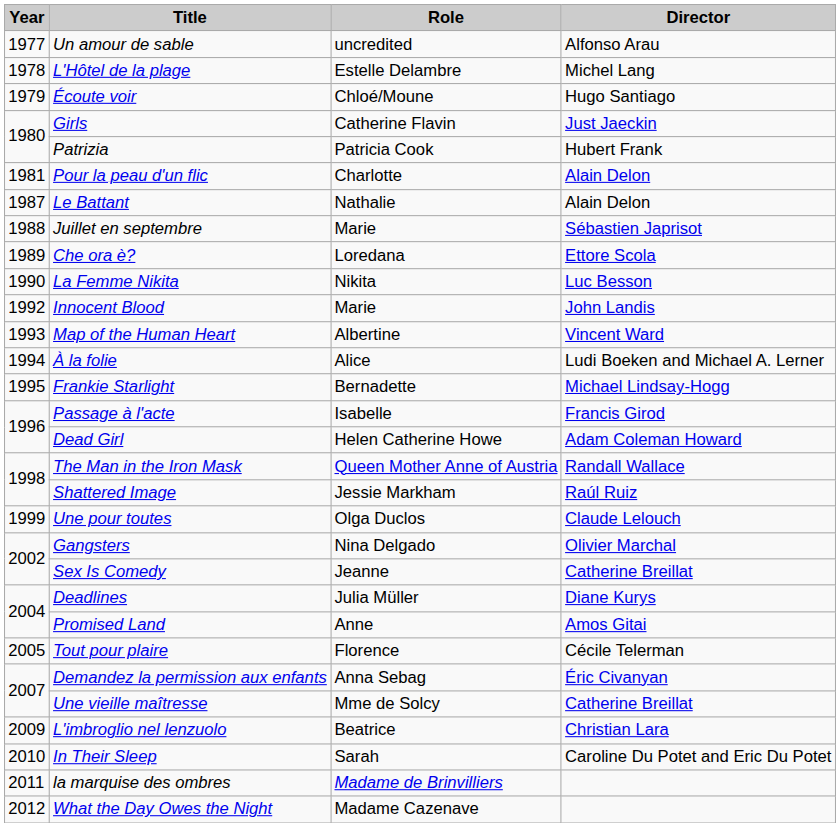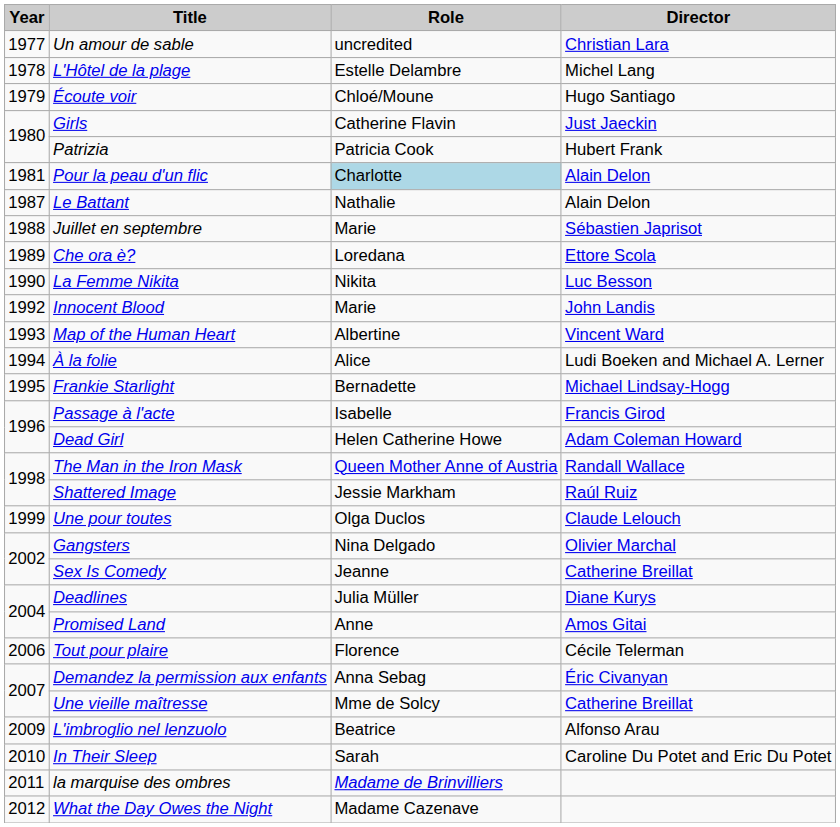 <table class="wikitable">
 <tr>
 <th style="background: #CCCCCC;">Year</th>
 <th style="background: #CCCCCC;">Title</th>
 <th style="background: #CCCCCC;">Role</th>
 <th style="background: #CCCCCC;">Director</th>
 </tr>
 <tr>
 <td>1977</td>
 <td><em>Un amour de sable</em></td>
 <td>uncredited</td>
-<td>Alfonso Arau</td>
+<td><a href='#'>Christian Lara</a></td>
 </tr>
 <tr>
 <td>1978</td>
 <td><em><a href='#'>L'Hôtel de la plage</a></em></td>
 <td>Estelle Delambre</td>
 <td>Michel Lang</td>
 </tr>
 <tr>
 <td>1979</td>
 <td><em><a href='#'>Écoute voir</a></em></td>
 <td>Chloé/Moune</td>
 <td>Hugo Santiago</td>
 </tr>
 <tr>
 <td rowspan=2>1980</td>
 <td><em><a href='#'>Girls</a></em></td>
 <td>Catherine Flavin</td>
 <td><a href='#'>Just Jaeckin</a></td>
 </tr>
 <tr>
 <td><em>Patrizia</em></td>
 <td>Patricia Cook</td>
 <td>Hubert Frank</td>
 </tr>
 <tr>
 <td>1981</td>
 <td><em><a href='#'>Pour la peau d'un flic</a></em></td>
-<td>Charlotte</td>
+<td style="background: lightblue;">Charlotte</td>
 <td><a href='#'>Alain Delon</a></td>
 </tr>
 <tr>
 <td>1987</td>
 <td><em><a href='#'>Le Battant</a></em></td>
 <td>Nathalie</td>
 <td>Alain Delon</td>
 </tr>
 <tr>
 <td>1988</td>
 <td><em>Juillet en septembre</em></td>
 <td>Marie</td>
 <td><a href='#'>Sébastien Japrisot</a></td>
 </tr>
 <tr>
 <td>1989</td>
 <td><em><a href='#'>Che ora è?</a></em></td>
 <td>Loredana</td>
 <td><a href='#'>Ettore Scola</a></td>
 </tr>
 <tr>
 <td>1990</td>
 <td><em><a href='#'>La Femme Nikita</a></em></td>
 <td>Nikita</td>
 <td><a href='#'>Luc Besson</a></td>
 </tr>
 <tr>
 <td>1992</td>
 <td><em><a href='#'>Innocent Blood</a></em></td>
 <td>Marie</td>
 <td><a href='#'>John Landis</a></td>
 </tr>
 <tr>
 <td>1993</td>
 <td><em><a href='#'>Map of the Human Heart</a></em></td>
 <td>Albertine</td>
 <td><a href='#'>Vincent Ward</a></td>
 </tr>
 <tr>
 <td>1994</td>
 <td><em><a href='#'>À la folie</a></em></td>
 <td>Alice</td>
 <td>Ludi Boeken and Michael A. Lerner</td>
 </tr>
 <tr>
 <td>1995</td>
 <td><em><a href='#'>Frankie Starlight</a></em></td>
 <td>Bernadette</td>
 <td><a href='#'>Michael Lindsay-Hogg</a></td>
 </tr>
 <tr>
 <td rowspan=2>1996</td>
 <td><em><a href='#'>Passage à l'acte</a></em></td>
 <td>Isabelle</td>
 <td><a href='#'>Francis Girod</a></td>
 </tr>
 <tr>
 <td><em><a href='#'>Dead Girl</a></em></td>
 <td>Helen Catherine Howe</td>
 <td><a href='#'>Adam Coleman Howard</a></td>
 </tr>
 <tr>
 <td rowspan=2>1998</td>
 <td><em><a href='#'>The Man in the Iron Mask</a></em></td>
 <td><a href='#'>Queen Mother Anne of Austria</a></td>
 <td><a href='#'>Randall Wallace</a></td>
 </tr>
 <tr>
 <td><em><a href='#'>Shattered Image</a></em></td>
 <td>Jessie Markham</td>
 <td><a href='#'>Raúl Ruiz</a></td>
 </tr>
 <tr>
 <td>1999</td>
 <td><em><a href='#'>Une pour toutes</a></em></td>
 <td>Olga Duclos</td>
 <td><a href='#'>Claude Lelouch</a></td>
 </tr>
 <tr>
 <td rowspan=2>2002</td>
 <td><em><a href='#'>Gangsters</a></em></td>
 <td>Nina Delgado</td>
 <td><a href='#'>Olivier Marchal</a></td>
 </tr>
 <tr>
 <td><em><a href='#'>Sex Is Comedy</a></em></td>
 <td>Jeanne</td>
 <td><a href='#'>Catherine Breillat</a></td>
 </tr>
 <tr>
 <td rowspan=2>2004</td>
 <td><em><a href='#'>Deadlines</a></em></td>
 <td>Julia Müller</td>
 <td><a href='#'>Diane Kurys</a></td>
 </tr>
 <tr>
 <td><em><a href='#'>Promised Land</a></em></td>
 <td>Anne</td>
 <td><a href='#'>Amos Gitai</a></td>
 </tr>
 <tr>
-<td>2005</td>
+<td>2006</td>
 <td><em><a href='#'>Tout pour plaire</a></em></td>
 <td>Florence</td>
 <td>Cécile Telerman</td>
 </tr>
 <tr>
 <td rowspan=2>2007</td>
 <td><em><a href='#'>Demandez la permission aux enfants</a></em></td>
 <td>Anna Sebag</td>
 <td><a href='#'>Éric Civanyan</a></td>
 </tr>
 <tr>
 <td><em><a href='#'>Une vieille maîtresse</a></em></td>
 <td>Mme de Solcy</td>
 <td><a href='#'>Catherine Breillat</a></td>
 </tr>
 <tr>
 <td>2009</td>
 <td><em><a href='#'>L'imbroglio nel lenzuolo</a></em></td>
 <td>Beatrice</td>
-<td><a href='#'>Christian Lara</a></td>
+<td>Alfonso Arau</td>
 </tr>
 <tr>
 <td>2010</td>
 <td><em><a href='#'>In Their Sleep</a></em></td>
 <td>Sarah</td>
 <td>Caroline Du Potet and Eric Du Potet</td>
 </tr>
 <tr>
 <td>2011</td>
 <td><em>la marquise des ombres</em></td>
 <td><em><a href='#'>Madame de Brinvilliers</a></em></td>
 <td></td>
 </tr>
 <tr>
 <td>2012</td>
 <td><em><a href='#'>What the Day Owes the Night</a></em></td>
 <td>Madame Cazenave</td>
 <td></td>
 </tr>
 </table>
